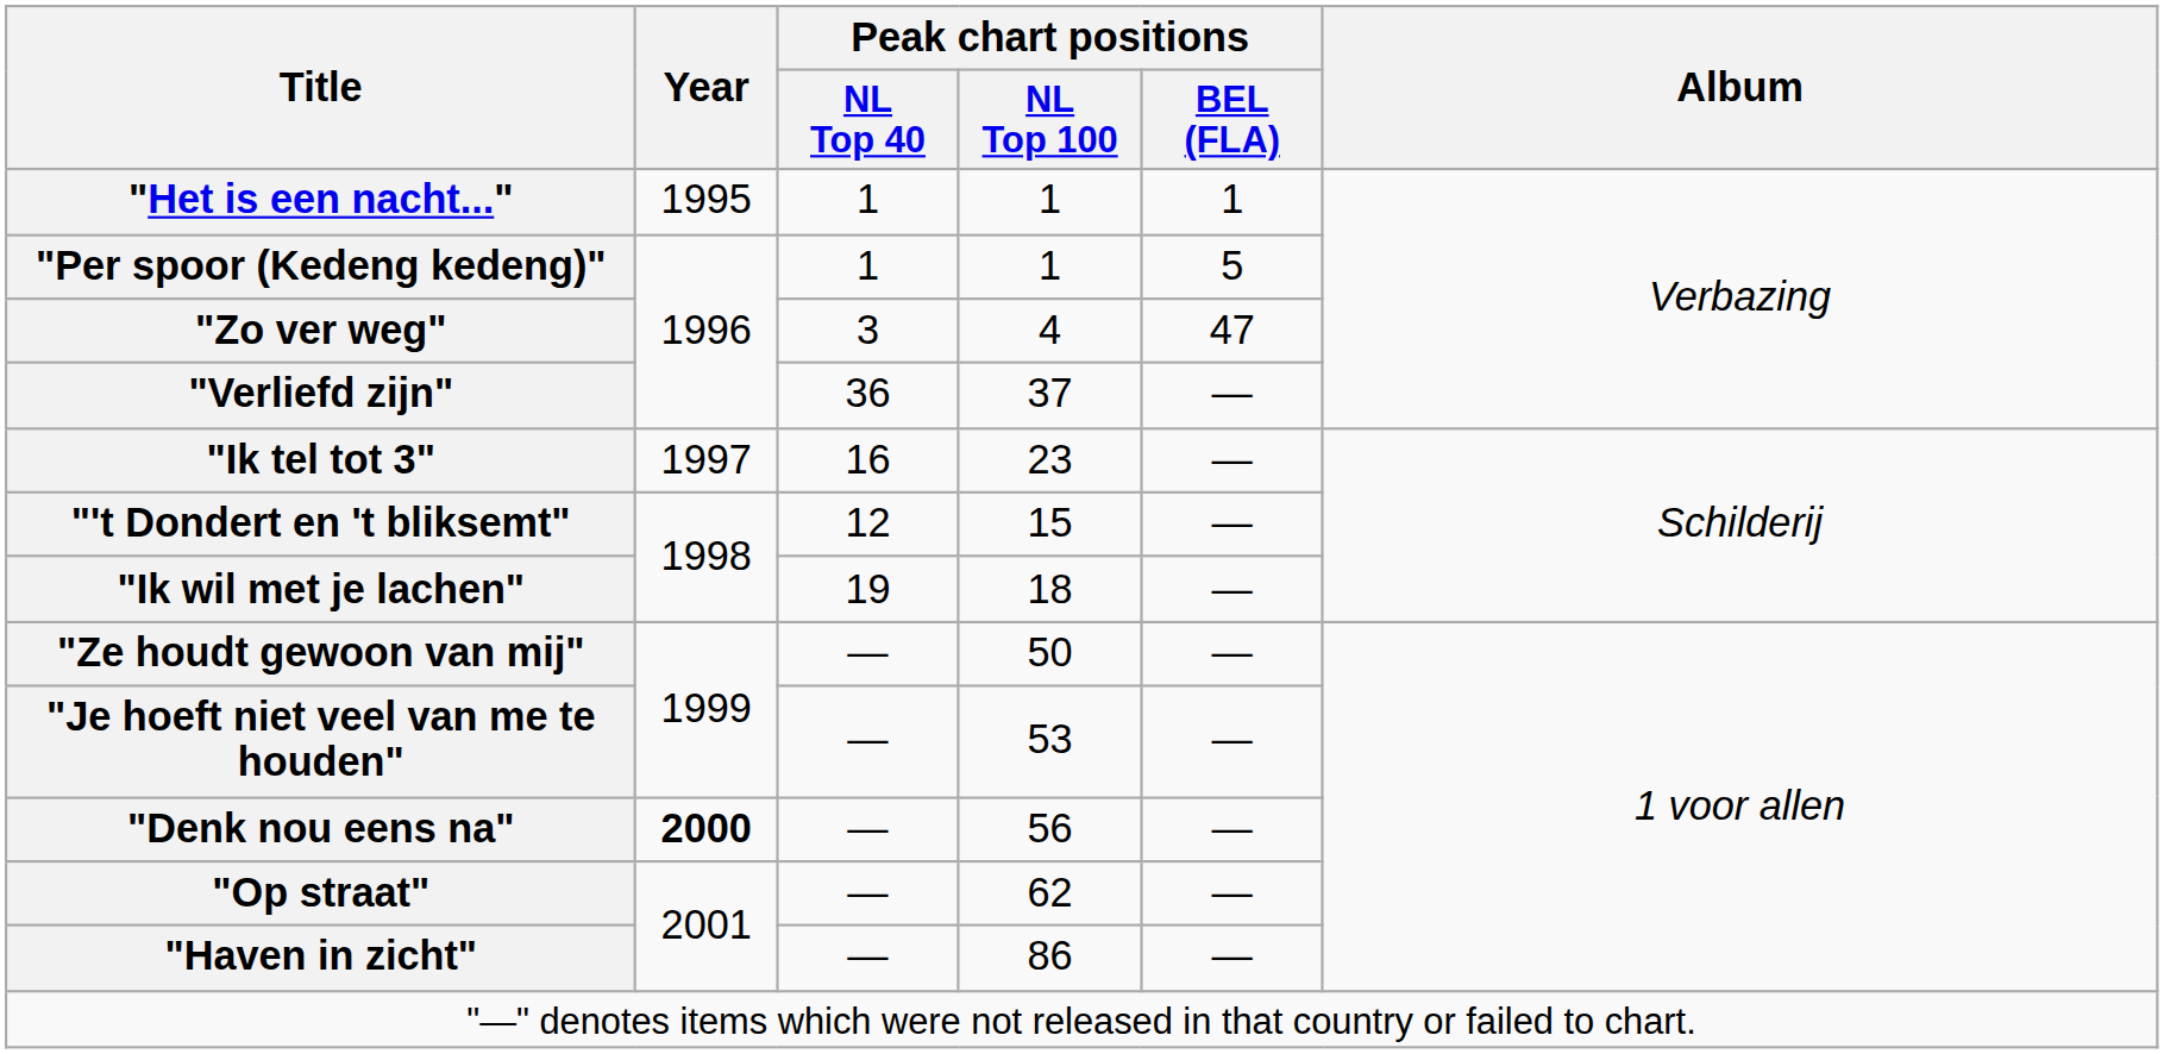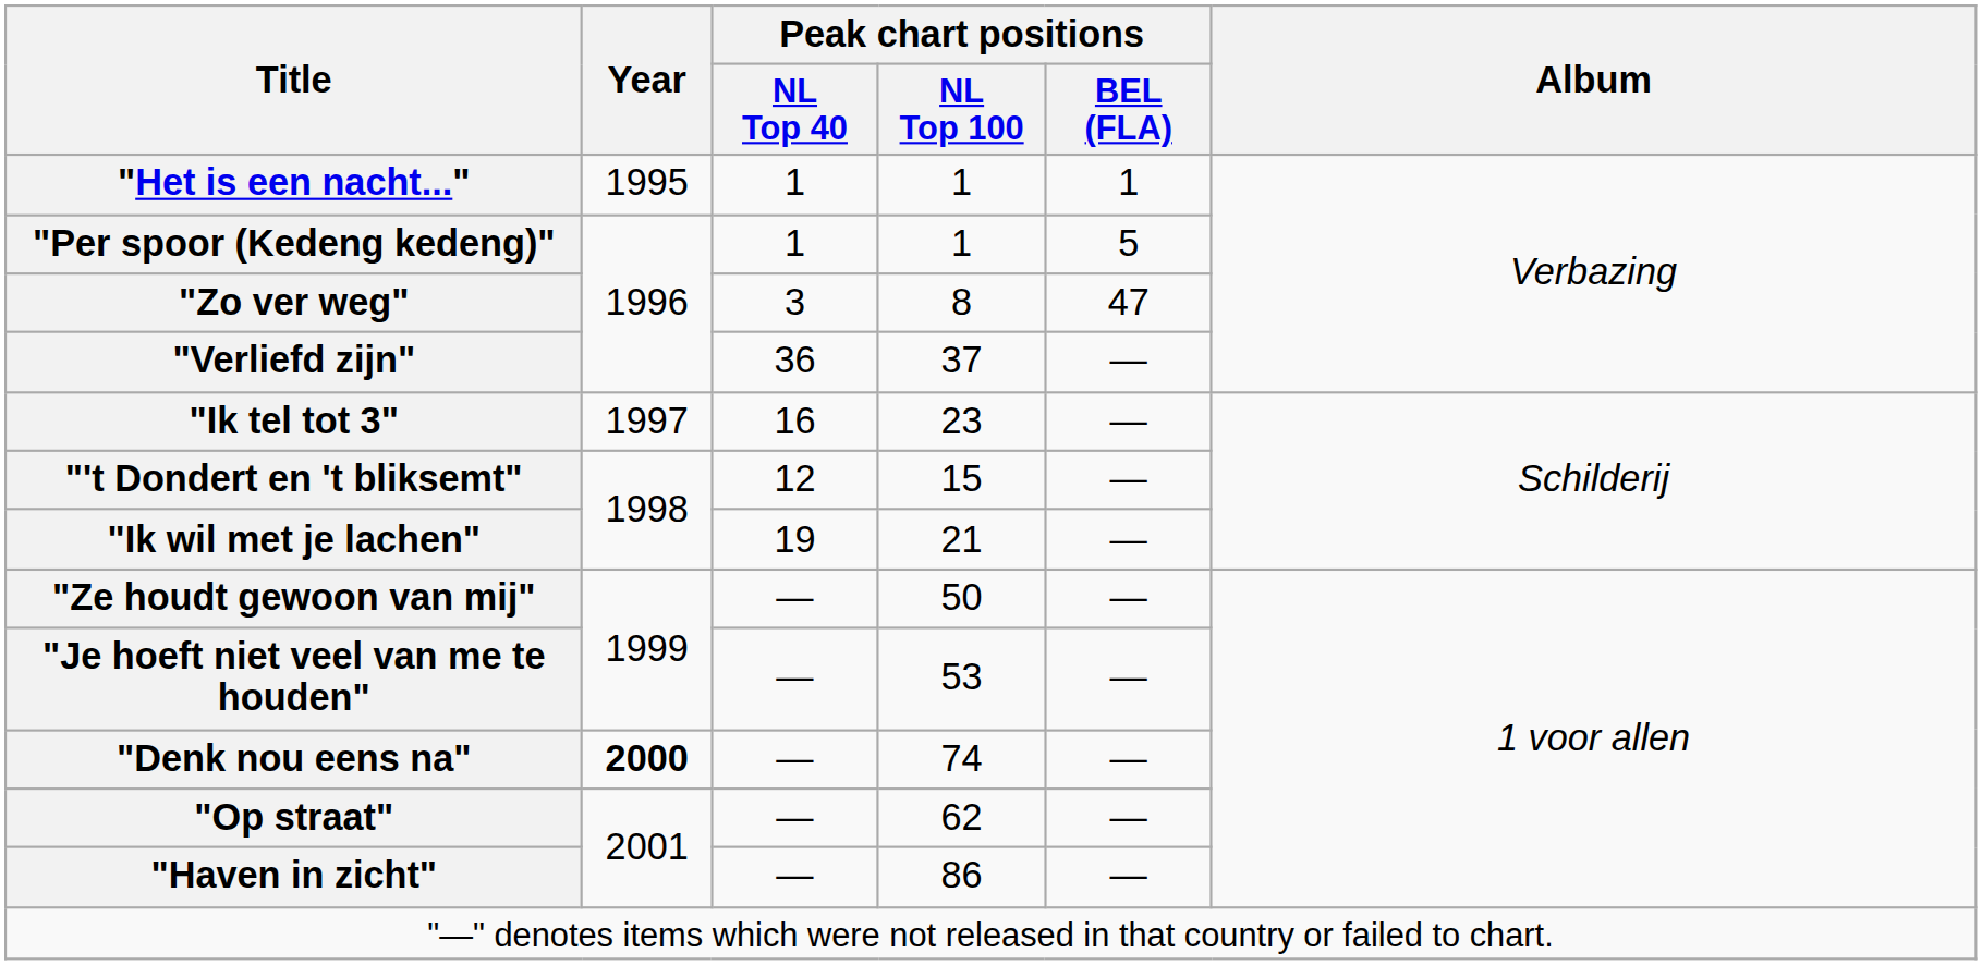 <table class="wikitable plainrowheaders" style="text-align:center;" border="1">
 <tr>
 <th scope="col" rowspan="2" style="width:15em;">Title</th>
 <th scope="col" rowspan="2" style="width:3em;">Year</th>
 <th scope="col" colspan="3">Peak chart positions</th>
 <th scope="col" rowspan="2" style="width:20em;">Album</th>
 </tr>
 <tr>
 <th scope="col" style="width:4.5em;font-size:90%;"><a href='#'>NL<br>Top 40</a><br></th>
 <th scope="col" style="width:4.5em;font-size:90%;"><a href='#'>NL<br>Top 100</a><br></th>
 <th scope="col" style="width:4.5em;font-size:90%;"><a href='#'>BEL<br>(FLA)</a><br></th>
 </tr>
 <tr>
 <th scope="row">"<a href='#'>Het is een nacht...</a>"</th>
 <td rowspan="1">1995</td>
 <td>1</td>
 <td>1</td>
 <td>1</td>
 <td rowspan="4"><em>Verbazing</em></td>
 </tr>
 <tr>
 <th scope="row">"Per spoor (Kedeng kedeng)"</th>
 <td rowspan="3">1996</td>
 <td>1</td>
 <td>1</td>
 <td>5</td>
 </tr>
 <tr>
 <th scope="row">"Zo ver weg"</th>
 <td>3</td>
-<td>4</td>
+<td>8</td>
 <td>47</td>
 </tr>
 <tr>
 <th scope="row">"Verliefd zijn"</th>
 <td>36</td>
 <td>37</td>
 <td>—</td>
 </tr>
 <tr>
 <th scope="row">"Ik tel tot 3"</th>
 <td rowspan="1">1997</td>
 <td>16</td>
 <td>23</td>
 <td>—</td>
 <td rowspan="3"><em>Schilderij</em></td>
 </tr>
 <tr>
 <th scope="row">"'t Dondert en 't bliksemt"</th>
 <td rowspan="2">1998</td>
 <td>12</td>
 <td>15</td>
 <td>—</td>
 </tr>
 <tr>
 <th scope="row">"Ik wil met je lachen"</th>
 <td>19</td>
-<td>18</td>
+<td>21</td>
 <td>—</td>
 </tr>
 <tr>
 <th scope="row">"Ze houdt gewoon van mij"</th>
 <td rowspan="2">1999</td>
 <td>—</td>
 <td>50</td>
 <td>—</td>
 <td rowspan="5"><em>1 voor allen</em></td>
 </tr>
 <tr>
 <th scope="row">"Je hoeft niet veel van me te houden"</th>
 <td>—</td>
 <td>53</td>
 <td>—</td>
 </tr>
 <tr>
 <th scope="row">"Denk nou eens na"</th>
 <td rowspan="1"><strong>2000</strong></td>
 <td>—</td>
-<td>56</td>
+<td>74</td>
 <td>—</td>
 </tr>
 <tr>
 <th scope="row">"Op straat"</th>
 <td rowspan="2">2001</td>
 <td>—</td>
 <td>62</td>
 <td>—</td>
 </tr>
 <tr>
 <th scope="row">"Haven in zicht"</th>
 <td>—</td>
 <td>86</td>
 <td>—</td>
 </tr>
 <tr>
 <td colspan="7" align="center" style="font-size:90%;">"—" denotes items which were not released in that country or failed to chart.</td>
 </tr>
 </table>
